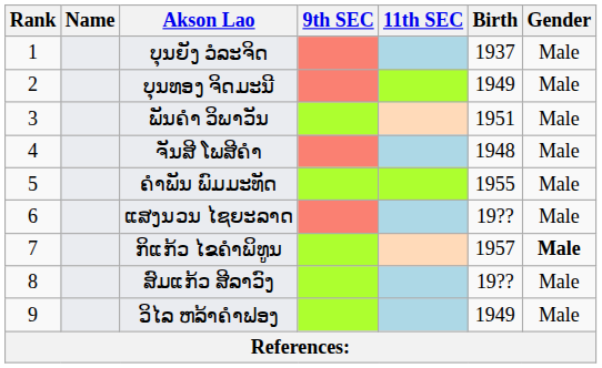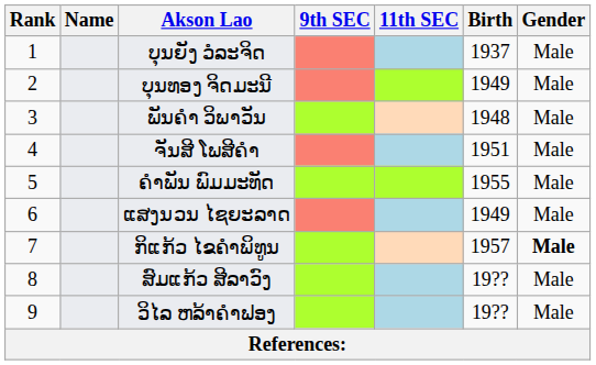 <table class="wikitable sortable" style=text-align:center>
 <tr>
 <th>Rank</th>
 <th>Name</th>
 <th class="unsortable"><a href='#'>Akson Lao</a></th>
 <th unsortable><a href='#'>9th SEC</a></th>
 <th unsortable><a href='#'>11th SEC</a></th>
 <th>Birth</th>
 <th>Gender</th>
 </tr>
 <tr>
 <td>1</td>
 <td bgcolor = #EAECF0></td>
 <td bgcolor = #EAECF0>ບຸນຍັງ ວໍລະຈິດ</td>
 <td bgcolor = Salmon></td>
 <td bgcolor = LightBlue></td>
 <td>1937</td>
 <td>Male</td>
 </tr>
 <tr>
 <td>2</td>
 <td bgcolor = #EAECF0></td>
 <td bgcolor = #EAECF0>ບຸນທອງ ຈິດມະນີ</td>
 <td bgcolor = Salmon></td>
 <td bgcolor = GreenYellow></td>
 <td>1949</td>
 <td>Male</td>
 </tr>
 <tr>
 <td>3</td>
 <td bgcolor = #EAECF0></td>
 <td bgcolor = #EAECF0>ພັນຄຳ ວິພາວັນ</td>
 <td bgcolor = GreenYellow></td>
 <td bgcolor = PeachPuff></td>
-<td>1951</td>
+<td>1948</td>
 <td>Male</td>
 </tr>
 <tr>
 <td>4</td>
 <td bgcolor = #EAECF0></td>
 <td bgcolor = #EAECF0>ຈັນສີ ໂພສີຄຳ</td>
 <td bgcolor = Salmon></td>
 <td bgcolor = LightBlue></td>
-<td>1948</td>
+<td>1951</td>
 <td>Male</td>
 </tr>
 <tr>
 <td>5</td>
 <td bgcolor = #EAECF0></td>
 <td bgcolor = #EAECF0>ຄຳພັນ ພົມມະທັດ</td>
 <td bgcolor = GreenYellow></td>
 <td bgcolor = GreenYellow></td>
 <td>1955</td>
 <td>Male</td>
 </tr>
 <tr>
 <td>6</td>
 <td bgcolor = #EAECF0></td>
 <td bgcolor = #EAECF0>ແສງນວນ ໄຊຍະລາດ</td>
 <td bgcolor = Salmon></td>
 <td bgcolor = LightBlue></td>
-<td>19??</td>
+<td>1949</td>
 <td>Male</td>
 </tr>
 <tr>
 <td>7</td>
 <td bgcolor = #EAECF0></td>
 <td bgcolor = #EAECF0>ກິແກ້ວ ໄຂຄຳພິທູນ</td>
 <td bgcolor = GreenYellow></td>
 <td bgcolor = PeachPuff></td>
 <td>1957</td>
 <td><strong>Male</strong></td>
 </tr>
 <tr>
 <td>8</td>
 <td bgcolor = #EAECF0></td>
 <td bgcolor = #EAECF0>ສົມແກ້ວ ສີລາວົງ</td>
 <td bgcolor = GreenYellow></td>
 <td bgcolor = LightBlue></td>
 <td>19??</td>
 <td>Male</td>
 </tr>
 <tr>
 <td>9</td>
 <td bgcolor = #EAECF0></td>
 <td bgcolor = #EAECF0>ວິໄລ ຫລ້າຄຳຟອງ</td>
 <td bgcolor = GreenYellow></td>
 <td bgcolor = LightBlue></td>
-<td>1949</td>
+<td>19??</td>
 <td>Male</td>
 </tr>
 <tr class=sortbottom>
 <th colspan = "23" align = left><strong>References:</strong><br></th>
 </tr>
 </table>
